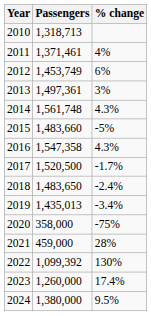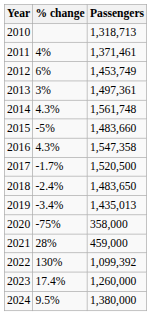 <table class="wikitable" style="font-size: 105%">
 <tr>
 <th>Year</th>
+<th>% change</th>
 <th>Passengers</th>
-<th>% change</th>
 </tr>
 <tr>
 <td>2010</td>
+<td></td>
 <td>1,318,713</td>
-<td></td>
 </tr>
 <tr>
 <td>2011</td>
+<td> 4%</td>
 <td>1,371,461</td>
-<td> 4%</td>
 </tr>
 <tr>
 <td>2012</td>
+<td> 6%</td>
 <td>1,453,749</td>
-<td> 6%</td>
 </tr>
 <tr>
 <td>2013</td>
+<td> 3%</td>
 <td>1,497,361</td>
-<td> 3%</td>
 </tr>
 <tr>
 <td>2014</td>
+<td> 4.3%</td>
 <td>1,561,748</td>
-<td> 4.3%</td>
 </tr>
 <tr>
 <td>2015</td>
+<td> -5%</td>
 <td>1,483,660</td>
-<td> -5%</td>
 </tr>
 <tr>
 <td>2016</td>
+<td> 4.3%</td>
 <td>1,547,358</td>
-<td> 4.3%</td>
 </tr>
 <tr>
 <td>2017</td>
+<td> -1.7%</td>
 <td>1,520,500</td>
-<td> -1.7%</td>
 </tr>
 <tr>
 <td>2018</td>
+<td> -2.4%</td>
 <td>1,483,650</td>
-<td> -2.4%</td>
 </tr>
 <tr>
 <td>2019</td>
+<td> -3.4%</td>
 <td>1,435,013</td>
-<td> -3.4%</td>
 </tr>
 <tr>
 <td>2020</td>
+<td> -75%</td>
 <td>358,000</td>
-<td> -75%</td>
 </tr>
 <tr>
 <td>2021</td>
+<td> 28%</td>
 <td>459,000</td>
-<td> 28%</td>
 </tr>
 <tr>
 <td>2022</td>
+<td> 130%</td>
 <td>1,099,392</td>
-<td> 130%</td>
 </tr>
 <tr>
 <td>2023</td>
+<td> 17.4%</td>
 <td>1,260,000</td>
-<td> 17.4%</td>
 </tr>
 <tr>
 <td>2024</td>
+<td> 9.5%</td>
 <td>1,380,000</td>
-<td> 9.5%</td>
 </tr>
 </table>
